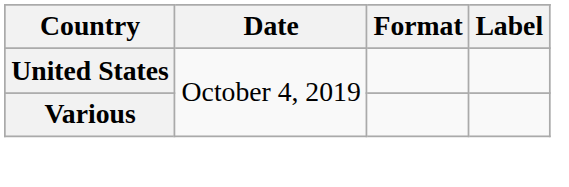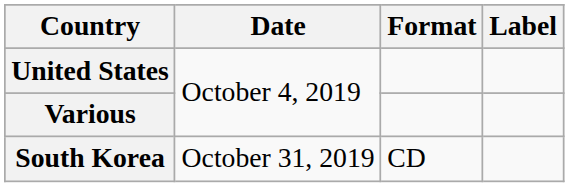 <table class="wikitable plainrowheaders" border="1">
 <tr>
 <th scope="col">Country</th>
 <th scope="col">Date</th>
 <th scope="col">Format</th>
 <th scope="col">Label</th>
 </tr>
 <tr>
 <th scope="row">United States</th>
 <td rowspan="2">October 4, 2019</td>
 <td></td>
 <td></td>
 </tr>
 <tr>
 <th scope="row">Various</th>
 <td></td>
 <td></td>
 </tr>
+<tr>
+<th scope="row">South Korea</th>
+<td>October 31, 2019</td>
+<td>CD</td>
+<td></td>
+</tr>
 </table>
